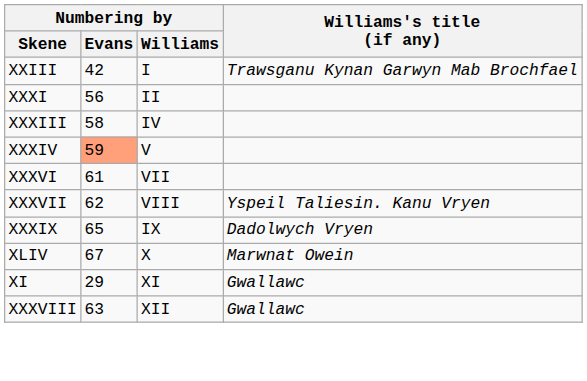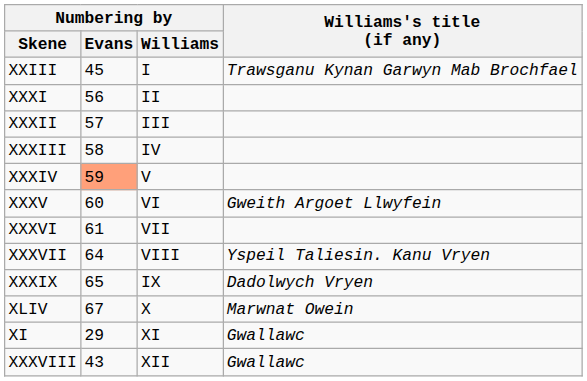 <table class="wikitable">
 <tr>
 <th colspan="3">Numbering by</th>
 <th rowspan="2">Williams's title<br>(if any)</th>
 </tr>
 <tr>
 <th>Skene</th>
 <th>Evans</th>
 <th>Williams</th>
 </tr>
 <tr>
 <td>XXIII</td>
-<td>42</td>
+<td>45</td>
 <td>I</td>
 <td><em>Trawsganu Kynan Garwyn Mab Brochfael</em></td>
 </tr>
 <tr>
 <td>XXXI</td>
 <td>56</td>
 <td>II</td>
+<td></td>
+</tr>
+<tr>
+<td>XXXII</td>
+<td>57</td>
+<td>III</td>
 <td></td>
 </tr>
 <tr>
 <td>XXXIII</td>
 <td>58</td>
 <td>IV</td>
 <td></td>
 </tr>
 <tr>
 <td>XXXIV</td>
 <td style="background: lightsalmon;">59</td>
 <td>V</td>
 <td></td>
 </tr>
 <tr>
+<td>XXXV</td>
+<td>60</td>
+<td>VI</td>
+<td><em>Gweith Argoet Llwyfein</em></td>
+</tr>
+<tr>
 <td>XXXVI</td>
 <td>61</td>
 <td>VII</td>
 <td></td>
 </tr>
 <tr>
 <td>XXXVII</td>
-<td>62</td>
+<td>64</td>
 <td>VIII</td>
 <td><em>Yspeil Taliesin. Kanu Vryen</em></td>
 </tr>
 <tr>
 <td>XXXIX</td>
 <td>65</td>
 <td>IX</td>
 <td><em>Dadolwych Vryen</em></td>
 </tr>
 <tr>
 <td>XLIV</td>
 <td>67</td>
 <td>X</td>
 <td><em>Marwnat Owein</em></td>
 </tr>
 <tr>
 <td>XI</td>
 <td>29</td>
 <td>XI</td>
 <td><em>Gwallawc</em></td>
 </tr>
 <tr>
 <td>XXXVIII</td>
-<td>63</td>
+<td>43</td>
 <td>XII</td>
 <td><em>Gwallawc</em></td>
 </tr>
 </table>
